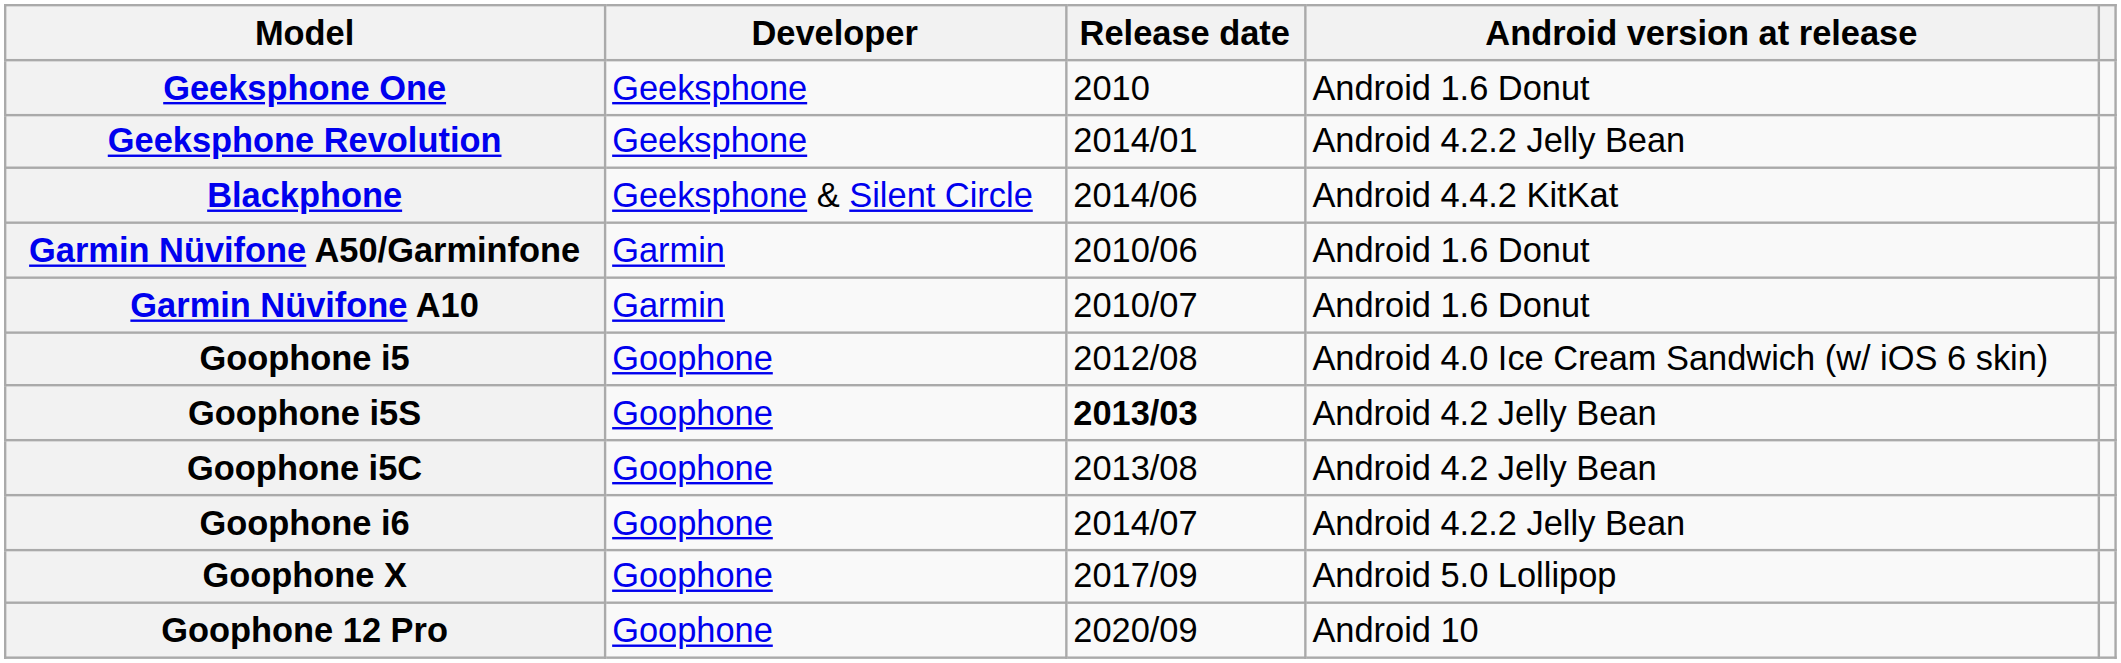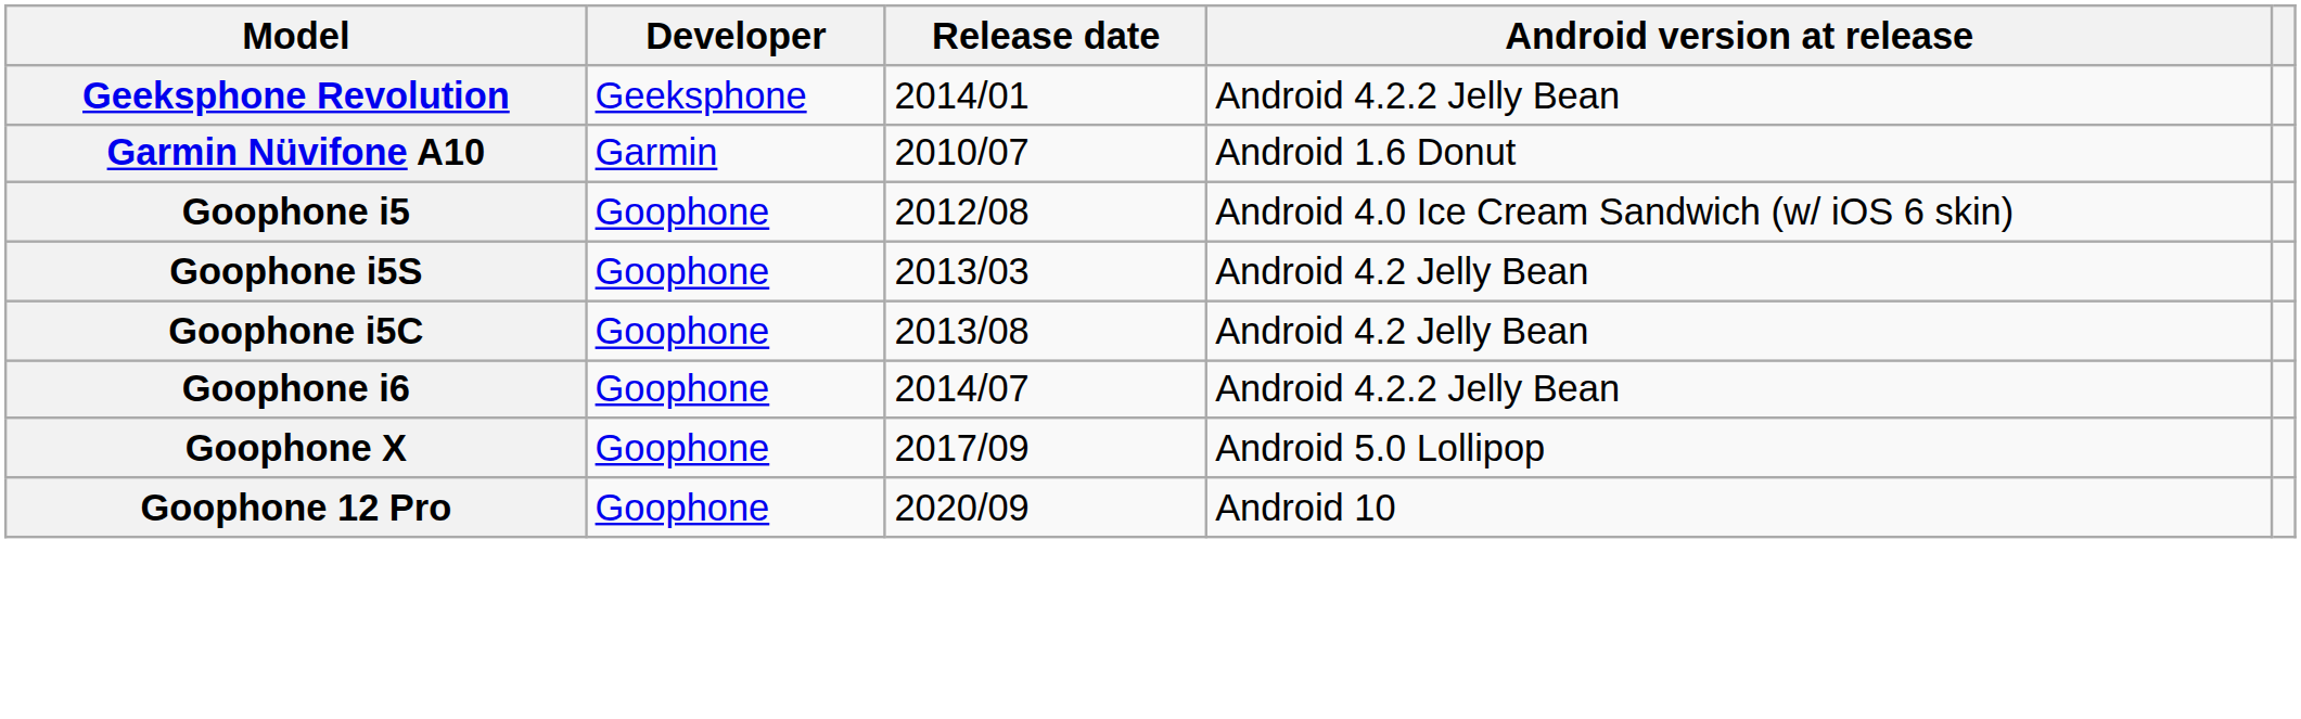 <table class="wikitable sortable plainrowheaders" style="width:100%; font-size:90%;">
 <tr>
 <th scope="col">Model</th>
 <th scope="col">Developer</th>
 <th scope="col">Release date</th>
 <th scope="col">Android version at release</th>
 <th scope="col" class="unsortable"></th>
 </tr>
 <tr>
-<th scope="row"><a href='#'>Geeksphone One</a></th>
-<td><a href='#'>Geeksphone</a></td>
-<td>2010</td>
-<td>Android 1.6 Donut</td>
-<td></td>
-</tr>
-<tr>
 <th scope="row"><a href='#'>Geeksphone Revolution</a></th>
 <td><a href='#'>Geeksphone</a></td>
 <td>2014/01</td>
 <td>Android 4.2.2 Jelly Bean</td>
-<td></td>
-</tr>
-<tr>
-<th scope="row"><a href='#'>Blackphone</a></th>
-<td><a href='#'>Geeksphone</a> & <a href='#'>Silent Circle</a></td>
-<td>2014/06</td>
-<td>Android 4.4.2 KitKat</td>
-<td></td>
-</tr>
-<tr>
-<th scope="row"><a href='#'>Garmin Nüvifone</a> A50/Garminfone</th>
-<td><a href='#'>Garmin</a></td>
-<td>2010/06</td>
-<td>Android 1.6 Donut</td>
 <td></td>
 </tr>
 <tr>
 <th scope="row"><a href='#'>Garmin Nüvifone</a> A10</th>
 <td><a href='#'>Garmin</a></td>
 <td>2010/07</td>
 <td>Android 1.6 Donut</td>
 <td></td>
 </tr>
 <tr>
 <th scope="row">Goophone i5</th>
 <td><a href='#'>Goophone</a></td>
 <td>2012/08</td>
 <td>Android 4.0 Ice Cream Sandwich (w/ iOS 6 skin)</td>
 <td></td>
 </tr>
 <tr>
 <th scope="row">Goophone i5S</th>
 <td><a href='#'>Goophone</a></td>
-<td><strong>2013/03</strong></td>
+<td>2013/03</td>
 <td>Android 4.2 Jelly Bean</td>
 <td></td>
 </tr>
 <tr>
 <th scope="row">Goophone i5C</th>
 <td><a href='#'>Goophone</a></td>
 <td>2013/08</td>
 <td>Android 4.2 Jelly Bean</td>
 <td></td>
 </tr>
 <tr>
 <th scope="row">Goophone i6</th>
 <td><a href='#'>Goophone</a></td>
 <td>2014/07</td>
 <td>Android 4.2.2 Jelly Bean</td>
 <td></td>
 </tr>
 <tr>
 <th scope="row">Goophone X</th>
 <td><a href='#'>Goophone</a></td>
 <td>2017/09</td>
 <td>Android 5.0 Lollipop</td>
 <td></td>
 </tr>
 <tr>
 <th scope="row">Goophone 12 Pro</th>
 <td><a href='#'>Goophone</a></td>
 <td>2020/09</td>
 <td>Android 10</td>
 <td></td>
 </tr>
 </table>
